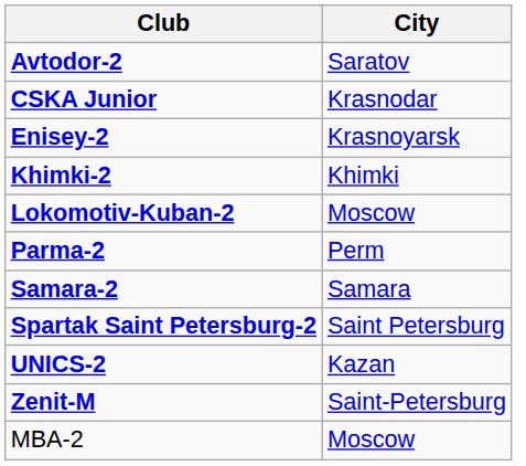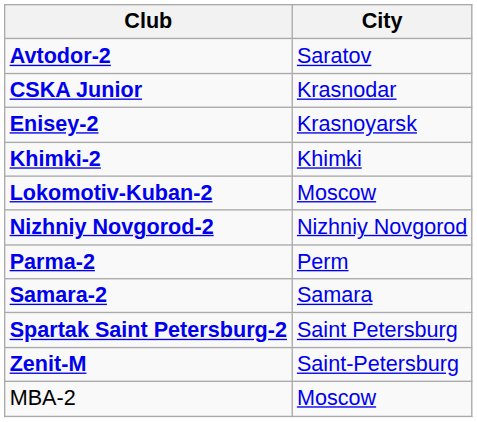 <table class="wikitable">
 <tr>
 <th>Club</th>
 <th>City</th>
 </tr>
 <tr>
 <td><strong><a href='#'>Avtodor-2</a></strong></td>
 <td><a href='#'>Saratov</a></td>
 </tr>
 <tr>
 <td><strong><a href='#'>CSKA Junior</a></strong></td>
 <td><a href='#'>Krasnodar</a></td>
 </tr>
 <tr>
 <td><strong><a href='#'>Enisey-2</a></strong></td>
 <td><a href='#'>Krasnoyarsk</a></td>
 </tr>
 <tr>
 <td><strong><a href='#'>Khimki-2</a></strong></td>
 <td><a href='#'>Khimki</a></td>
 </tr>
 <tr>
 <td><strong><a href='#'>Lokomotiv-Kuban-2</a></strong></td>
 <td><a href='#'>Moscow</a></td>
 </tr>
 <tr>
+<td><strong><a href='#'>Nizhniy Novgorod-2</a></strong></td>
+<td><a href='#'>Nizhniy Novgorod</a></td>
+</tr>
+<tr>
 <td><strong><a href='#'>Parma-2</a></strong></td>
 <td><a href='#'>Perm</a></td>
 </tr>
 <tr>
 <td><strong><a href='#'>Samara-2</a></strong></td>
 <td><a href='#'>Samara</a></td>
 </tr>
 <tr>
 <td><strong><a href='#'>Spartak Saint Petersburg-2</a></strong></td>
 <td><a href='#'>Saint Petersburg</a></td>
 </tr>
 <tr>
-<td><strong><a href='#'>UNICS-2</a></strong></td>
-<td><a href='#'>Kazan</a></td>
-</tr>
-<tr>
 <td><strong><a href='#'>Zenit-M</a></strong></td>
 <td><a href='#'>Saint-Petersburg</a></td>
 </tr>
 <tr>
 <td>MBA-2</td>
 <td><a href='#'>Moscow</a></td>
 </tr>
 </table>
